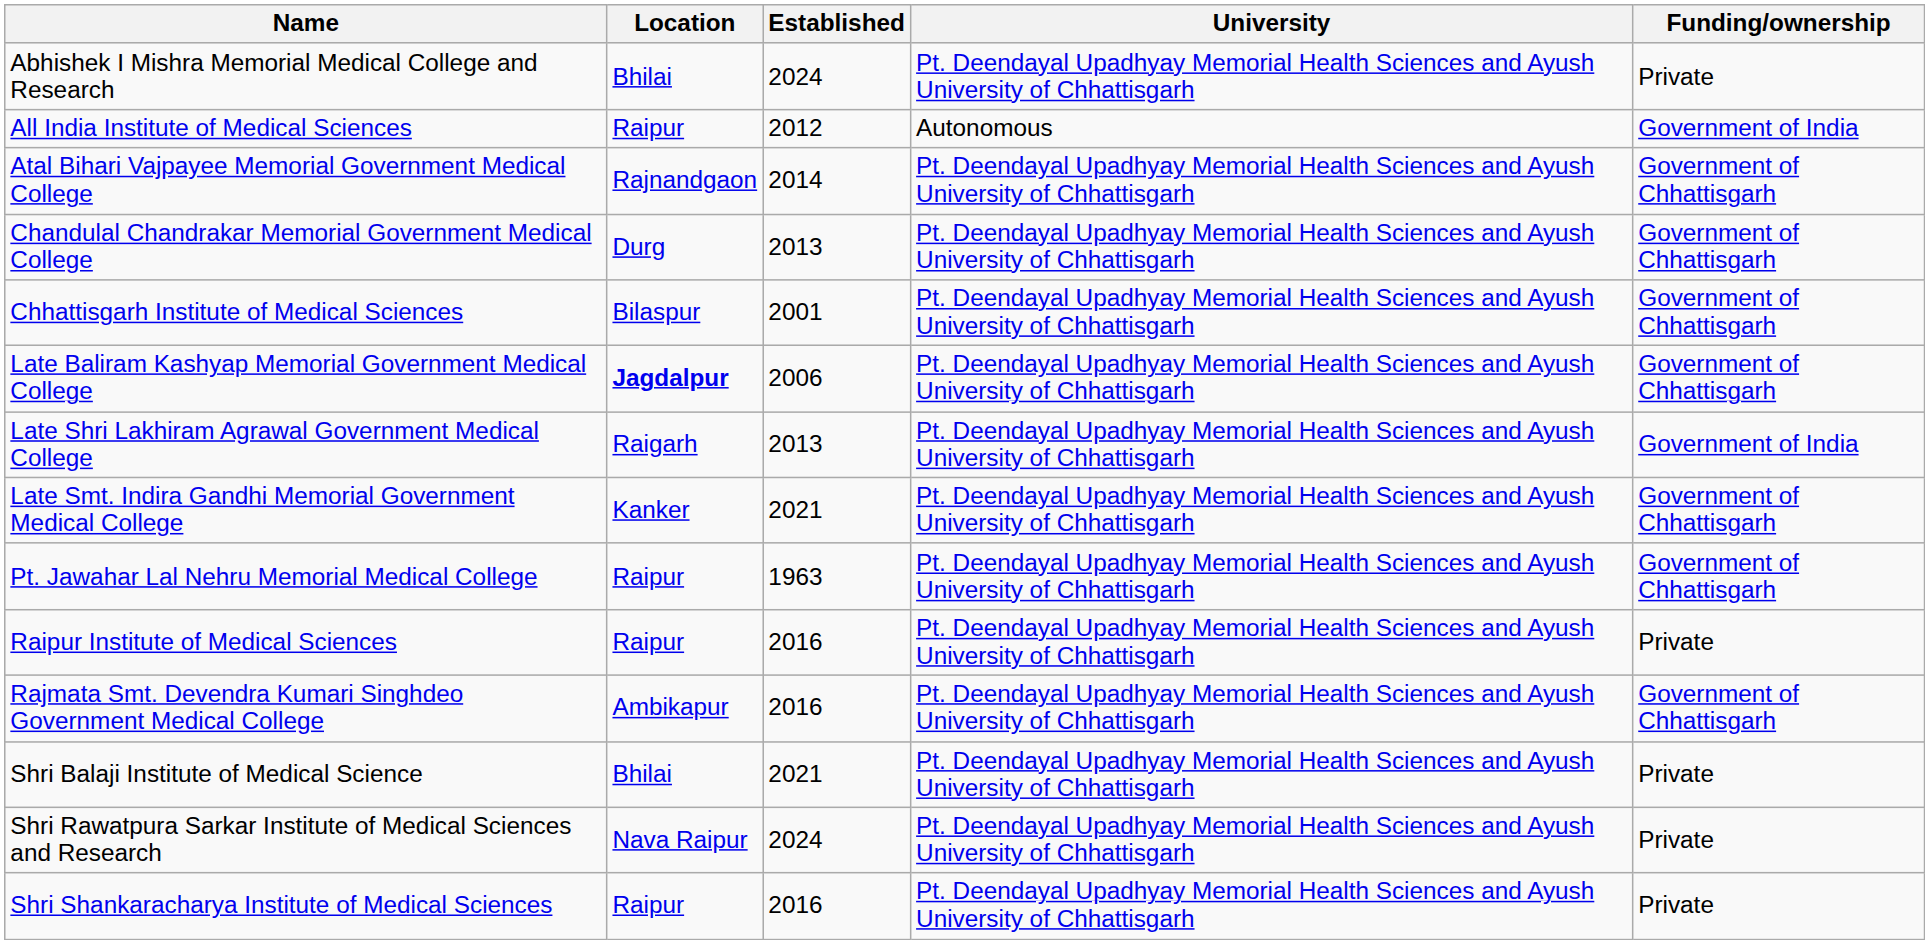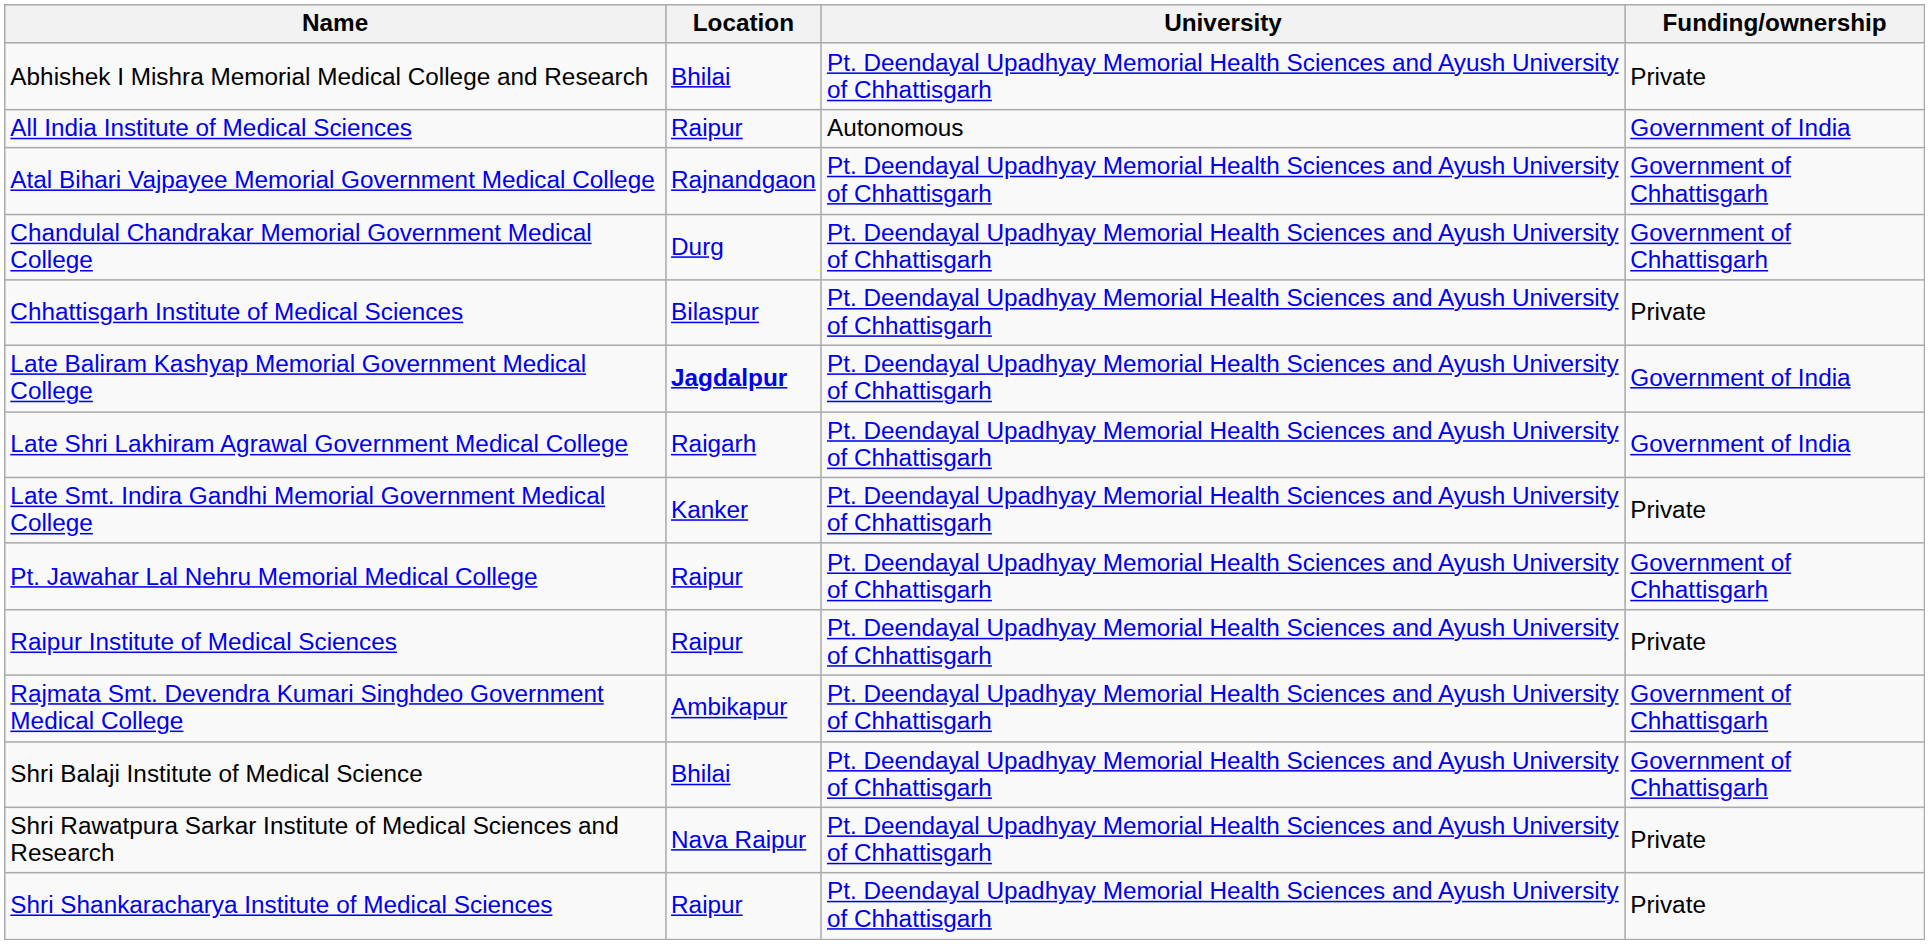 <table class="wikitable sortable" style="width:100%">
 <tr>
 <th>Name</th>
 <th>Location</th>
-<th>Established</th>
 <th>University</th>
 <th>Funding/ownership</th>
 </tr>
 <tr>
 <td>Abhishek I Mishra Memorial Medical College and Research</td>
 <td><a href='#'>Bhilai</a></td>
-<td>2024</td>
 <td><a href='#'>Pt. Deendayal Upadhyay Memorial Health Sciences and Ayush University of Chhattisgarh</a></td>
 <td>Private</td>
 </tr>
 <tr>
 <td><a href='#'>All India Institute of Medical Sciences</a></td>
 <td><a href='#'>Raipur</a></td>
-<td>2012</td>
 <td>Autonomous</td>
 <td><a href='#'>Government of India</a></td>
 </tr>
 <tr>
 <td><a href='#'>Atal Bihari Vajpayee Memorial Government Medical College</a></td>
 <td><a href='#'>Rajnandgaon</a></td>
-<td>2014</td>
 <td><a href='#'>Pt. Deendayal Upadhyay Memorial Health Sciences and Ayush University of Chhattisgarh</a></td>
 <td><a href='#'>Government of Chhattisgarh</a></td>
 </tr>
 <tr>
 <td><a href='#'>Chandulal Chandrakar Memorial Government Medical College</a></td>
 <td><a href='#'>Durg</a></td>
-<td>2013</td>
 <td><a href='#'>Pt. Deendayal Upadhyay Memorial Health Sciences and Ayush University of Chhattisgarh</a></td>
 <td><a href='#'>Government of Chhattisgarh</a></td>
 </tr>
 <tr>
 <td><a href='#'>Chhattisgarh Institute of Medical Sciences</a></td>
 <td><a href='#'>Bilaspur</a></td>
-<td>2001</td>
 <td><a href='#'>Pt. Deendayal Upadhyay Memorial Health Sciences and Ayush University of Chhattisgarh</a></td>
-<td><a href='#'>Government of Chhattisgarh</a></td>
+<td>Private</td>
 </tr>
 <tr>
 <td><a href='#'>Late Baliram Kashyap Memorial Government Medical College</a></td>
 <td><strong><a href='#'>Jagdalpur</a></strong></td>
-<td>2006</td>
 <td><a href='#'>Pt. Deendayal Upadhyay Memorial Health Sciences and Ayush University of Chhattisgarh</a></td>
-<td><a href='#'>Government of Chhattisgarh</a></td>
+<td><a href='#'>Government of India</a></td>
 </tr>
 <tr>
 <td><a href='#'>Late Shri Lakhiram Agrawal Government Medical College</a></td>
 <td><a href='#'>Raigarh</a></td>
-<td>2013</td>
 <td><a href='#'>Pt. Deendayal Upadhyay Memorial Health Sciences and Ayush University of Chhattisgarh</a></td>
 <td><a href='#'>Government of India</a></td>
 </tr>
 <tr>
 <td><a href='#'>Late Smt. Indira Gandhi Memorial Government Medical College</a></td>
 <td><a href='#'>Kanker</a></td>
-<td>2021</td>
 <td><a href='#'>Pt. Deendayal Upadhyay Memorial Health Sciences and Ayush University of Chhattisgarh</a></td>
-<td><a href='#'>Government of Chhattisgarh</a></td>
+<td>Private</td>
 </tr>
 <tr>
 <td><a href='#'>Pt. Jawahar Lal Nehru Memorial Medical College</a></td>
 <td><a href='#'>Raipur</a></td>
-<td>1963</td>
 <td><a href='#'>Pt. Deendayal Upadhyay Memorial Health Sciences and Ayush University of Chhattisgarh</a></td>
 <td><a href='#'>Government of Chhattisgarh</a></td>
 </tr>
 <tr>
 <td><a href='#'>Raipur Institute of Medical Sciences</a></td>
 <td><a href='#'>Raipur</a></td>
-<td>2016</td>
 <td><a href='#'>Pt. Deendayal Upadhyay Memorial Health Sciences and Ayush University of Chhattisgarh</a></td>
 <td>Private</td>
 </tr>
 <tr>
 <td><a href='#'>Rajmata Smt. Devendra Kumari Singhdeo Government Medical College</a></td>
 <td><a href='#'>Ambikapur</a></td>
-<td>2016</td>
 <td><a href='#'>Pt. Deendayal Upadhyay Memorial Health Sciences and Ayush University of Chhattisgarh</a></td>
 <td><a href='#'>Government of Chhattisgarh</a></td>
 </tr>
 <tr>
 <td>Shri Balaji Institute of Medical Science</td>
 <td><a href='#'>Bhilai</a></td>
-<td>2021</td>
 <td><a href='#'>Pt. Deendayal Upadhyay Memorial Health Sciences and Ayush University of Chhattisgarh</a></td>
-<td>Private</td>
+<td><a href='#'>Government of Chhattisgarh</a></td>
 </tr>
 <tr>
 <td>Shri Rawatpura Sarkar Institute of Medical Sciences and Research</td>
 <td><a href='#'>Nava Raipur</a></td>
-<td>2024</td>
 <td><a href='#'>Pt. Deendayal Upadhyay Memorial Health Sciences and Ayush University of Chhattisgarh</a></td>
 <td>Private</td>
 </tr>
 <tr>
 <td><a href='#'>Shri Shankaracharya Institute of Medical Sciences</a></td>
 <td><a href='#'>Raipur</a></td>
-<td>2016</td>
 <td><a href='#'>Pt. Deendayal Upadhyay Memorial Health Sciences and Ayush University of Chhattisgarh</a></td>
 <td>Private</td>
 </tr>
 </table>
